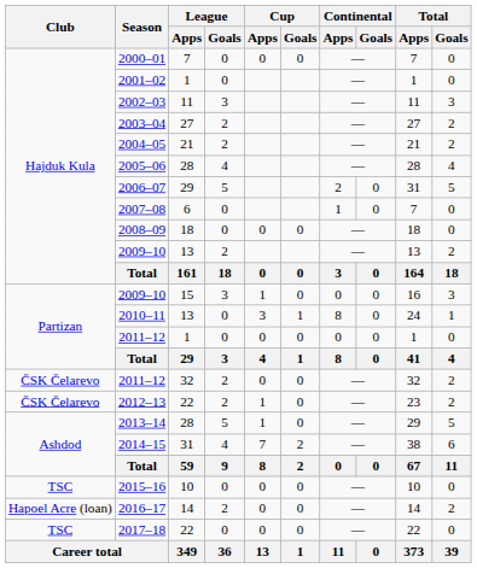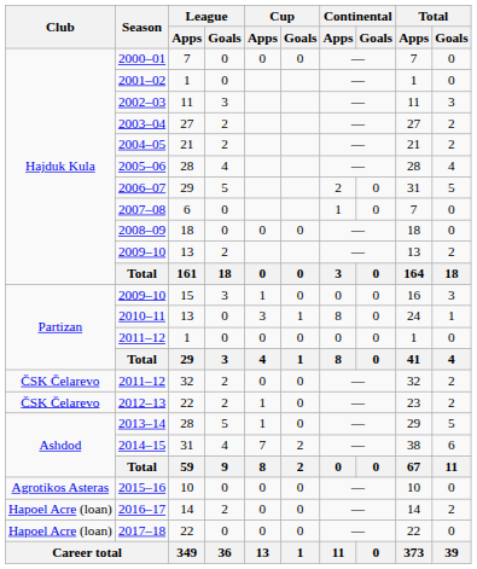 <table class="wikitable" style="text-align:center">
 <tr>
 <th rowspan="2">Club</th>
 <th rowspan="2">Season</th>
 <th colspan="2">League</th>
 <th colspan="2">Cup</th>
 <th colspan="2">Continental</th>
 <th colspan="2">Total</th>
 </tr>
 <tr>
 <th>Apps</th>
 <th>Goals</th>
 <th>Apps</th>
 <th>Goals</th>
 <th>Apps</th>
 <th>Goals</th>
 <th>Apps</th>
 <th>Goals</th>
 </tr>
 <tr>
 <td rowspan="11"><a href='#'>Hajduk Kula</a></td>
 <td><a href='#'>2000–01</a></td>
 <td>7</td>
 <td>0</td>
 <td>0</td>
 <td>0</td>
 <td colspan="2">—</td>
 <td>7</td>
 <td>0</td>
 </tr>
 <tr>
 <td><a href='#'>2001–02</a></td>
 <td>1</td>
 <td>0</td>
 <td></td>
 <td></td>
 <td colspan="2">—</td>
 <td>1</td>
 <td>0</td>
 </tr>
 <tr>
 <td><a href='#'>2002–03</a></td>
 <td>11</td>
 <td>3</td>
 <td></td>
 <td></td>
 <td colspan="2">—</td>
 <td>11</td>
 <td>3</td>
 </tr>
 <tr>
 <td><a href='#'>2003–04</a></td>
 <td>27</td>
 <td>2</td>
 <td></td>
 <td></td>
 <td colspan="2">—</td>
 <td>27</td>
 <td>2</td>
 </tr>
 <tr>
 <td><a href='#'>2004–05</a></td>
 <td>21</td>
 <td>2</td>
 <td></td>
 <td></td>
 <td colspan="2">—</td>
 <td>21</td>
 <td>2</td>
 </tr>
 <tr>
 <td><a href='#'>2005–06</a></td>
 <td>28</td>
 <td>4</td>
 <td></td>
 <td></td>
 <td colspan="2">—</td>
 <td>28</td>
 <td>4</td>
 </tr>
 <tr>
 <td><a href='#'>2006–07</a></td>
 <td>29</td>
 <td>5</td>
 <td></td>
 <td></td>
 <td>2</td>
 <td>0</td>
 <td>31</td>
 <td>5</td>
 </tr>
 <tr>
 <td><a href='#'>2007–08</a></td>
 <td>6</td>
 <td>0</td>
 <td></td>
 <td></td>
 <td>1</td>
 <td>0</td>
 <td>7</td>
 <td>0</td>
 </tr>
 <tr>
 <td><a href='#'>2008–09</a></td>
 <td>18</td>
 <td>0</td>
 <td>0</td>
 <td>0</td>
 <td colspan="2">—</td>
 <td>18</td>
 <td>0</td>
 </tr>
 <tr>
 <td><a href='#'>2009–10</a></td>
 <td>13</td>
 <td>2</td>
 <td></td>
 <td></td>
 <td colspan="2">—</td>
 <td>13</td>
 <td>2</td>
 </tr>
 <tr>
 <th>Total</th>
 <th>161</th>
 <th>18</th>
 <th>0</th>
 <th>0</th>
 <th>3</th>
 <th>0</th>
 <th>164</th>
 <th>18</th>
 </tr>
 <tr>
 <td rowspan="4"><a href='#'>Partizan</a></td>
 <td><a href='#'>2009–10</a></td>
 <td>15</td>
 <td>3</td>
 <td>1</td>
 <td>0</td>
 <td>0</td>
 <td>0</td>
 <td>16</td>
 <td>3</td>
 </tr>
 <tr>
 <td><a href='#'>2010–11</a></td>
 <td>13</td>
 <td>0</td>
 <td>3</td>
 <td>1</td>
 <td>8</td>
 <td>0</td>
 <td>24</td>
 <td>1</td>
 </tr>
 <tr>
 <td><a href='#'>2011–12</a></td>
 <td>1</td>
 <td>0</td>
 <td>0</td>
 <td>0</td>
 <td>0</td>
 <td>0</td>
 <td>1</td>
 <td>0</td>
 </tr>
 <tr>
 <th>Total</th>
 <th>29</th>
 <th>3</th>
 <th>4</th>
 <th>1</th>
 <th>8</th>
 <th>0</th>
 <th>41</th>
 <th>4</th>
 </tr>
 <tr>
 <td rowspan="1"><a href='#'>ČSK Čelarevo</a></td>
 <td><a href='#'>2011–12</a></td>
 <td>32</td>
 <td>2</td>
 <td>0</td>
 <td>0</td>
 <td colspan="2">—</td>
 <td>32</td>
 <td>2</td>
 </tr>
 <tr>
 <td rowspan="1"><a href='#'>ČSK Čelarevo</a></td>
 <td><a href='#'>2012–13</a></td>
 <td>22</td>
 <td>2</td>
 <td>1</td>
 <td>0</td>
 <td colspan="2">—</td>
 <td>23</td>
 <td>2</td>
 </tr>
 <tr>
 <td rowspan="3"><a href='#'>Ashdod</a></td>
 <td><a href='#'>2013–14</a></td>
 <td>28</td>
 <td>5</td>
 <td>1</td>
 <td>0</td>
 <td colspan="2">—</td>
 <td>29</td>
 <td>5</td>
 </tr>
 <tr>
 <td><a href='#'>2014–15</a></td>
 <td>31</td>
 <td>4</td>
 <td>7</td>
 <td>2</td>
 <td colspan="2">—</td>
 <td>38</td>
 <td>6</td>
 </tr>
 <tr>
 <th>Total</th>
 <th>59</th>
 <th>9</th>
 <th>8</th>
 <th>2</th>
 <th>0</th>
 <th>0</th>
 <th>67</th>
 <th>11</th>
 </tr>
 <tr>
-<td rowspan="1"><a href='#'>TSC</a></td>
+<td rowspan="1"><a href='#'>Agrotikos Asteras</a></td>
 <td><a href='#'>2015–16</a></td>
 <td>10</td>
 <td>0</td>
 <td>0</td>
 <td>0</td>
 <td colspan="2">—</td>
 <td>10</td>
 <td>0</td>
 </tr>
 <tr>
 <td rowspan="1"><a href='#'>Hapoel Acre</a> (loan)</td>
 <td><a href='#'>2016–17</a></td>
 <td>14</td>
 <td>2</td>
 <td>0</td>
 <td>0</td>
 <td colspan="2">—</td>
 <td>14</td>
 <td>2</td>
 </tr>
 <tr>
-<td rowspan="1"><a href='#'>TSC</a></td>
+<td rowspan="1"><a href='#'>Hapoel Acre</a> (loan)</td>
 <td><a href='#'>2017–18</a></td>
 <td>22</td>
 <td>0</td>
 <td>0</td>
 <td>0</td>
 <td colspan="2">—</td>
 <td>22</td>
 <td>0</td>
 </tr>
 <tr>
 <th colspan="2">Career total</th>
 <th>349</th>
 <th>36</th>
 <th>13</th>
 <th>1</th>
 <th>11</th>
 <th>0</th>
 <th>373</th>
 <th>39</th>
 </tr>
 </table>
